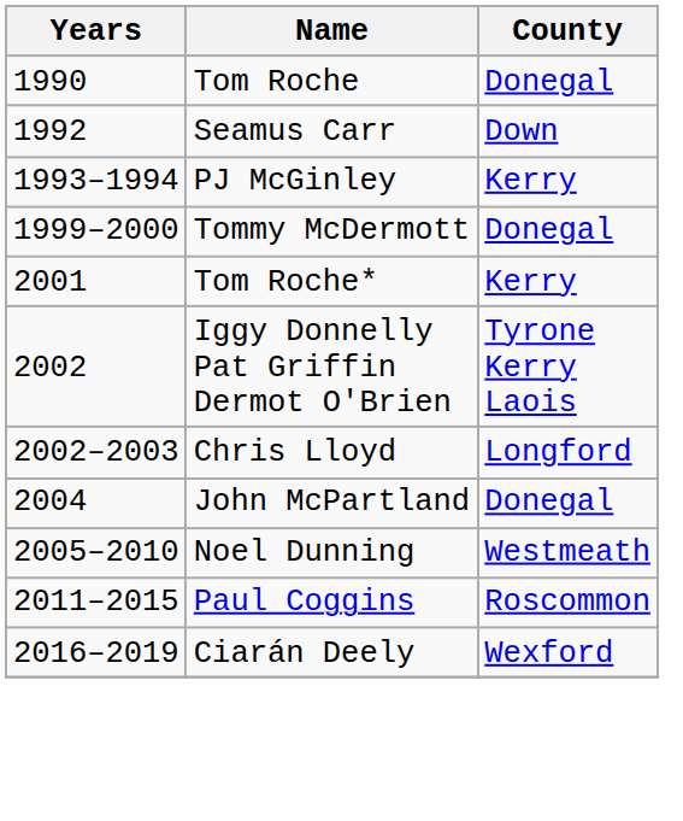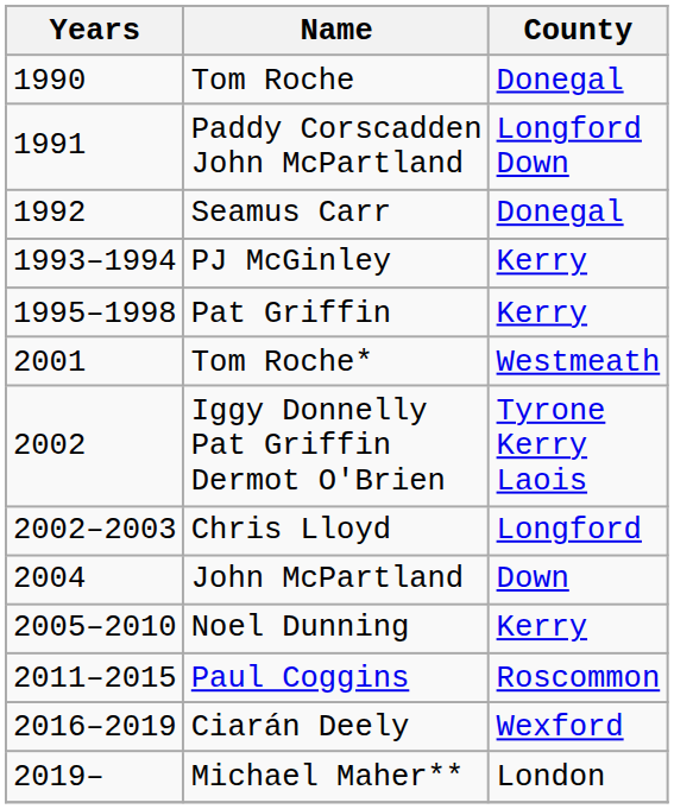 <table class="wikitable">
 <tr>
 <th>Years</th>
 <th>Name</th>
 <th>County</th>
 </tr>
 <tr>
 <td>1990</td>
 <td>Tom Roche</td>
 <td><a href='#'>Donegal</a></td>
 </tr>
 <tr>
+<td>1991</td>
+<td>Paddy Corscadden<br>John McPartland</td>
+<td><a href='#'>Longford</a><br><a href='#'>Down</a></td>
+</tr>
+<tr>
 <td>1992</td>
 <td>Seamus Carr</td>
-<td><a href='#'>Down</a></td>
+<td><a href='#'>Donegal</a></td>
 </tr>
 <tr>
 <td>1993–1994</td>
 <td>PJ McGinley</td>
 <td><a href='#'>Kerry</a></td>
 </tr>
 <tr>
-<td>1999–2000</td>
-<td>Tommy McDermott</td>
-<td><a href='#'>Donegal</a></td>
+<td>1995–1998</td>
+<td>Pat Griffin</td>
+<td><a href='#'>Kerry</a></td>
 </tr>
 <tr>
 <td>2001</td>
 <td>Tom Roche*</td>
-<td><a href='#'>Kerry</a></td>
+<td><a href='#'>Westmeath</a></td>
 </tr>
 <tr>
 <td>2002</td>
 <td>Iggy Donnelly<br>Pat Griffin<br>Dermot O'Brien</td>
 <td><a href='#'>Tyrone</a><br><a href='#'>Kerry</a><br><a href='#'>Laois</a></td>
 </tr>
 <tr>
 <td>2002–2003</td>
 <td>Chris Lloyd</td>
 <td><a href='#'>Longford</a></td>
 </tr>
 <tr>
 <td>2004</td>
 <td>John McPartland</td>
-<td><a href='#'>Donegal</a></td>
+<td><a href='#'>Down</a></td>
 </tr>
 <tr>
 <td>2005–2010</td>
 <td>Noel Dunning</td>
-<td><a href='#'>Westmeath</a></td>
+<td><a href='#'>Kerry</a></td>
 </tr>
 <tr>
 <td>2011–2015</td>
 <td><a href='#'>Paul Coggins</a></td>
 <td><a href='#'>Roscommon</a></td>
 </tr>
 <tr>
 <td>2016–2019</td>
 <td>Ciarán Deely</td>
 <td><a href='#'>Wexford</a></td>
 </tr>
 <tr>
+<td>2019–</td>
+<td>Michael Maher**</td>
+<td>London</td>
+</tr>
+<tr>
 </tr>
 </table>
